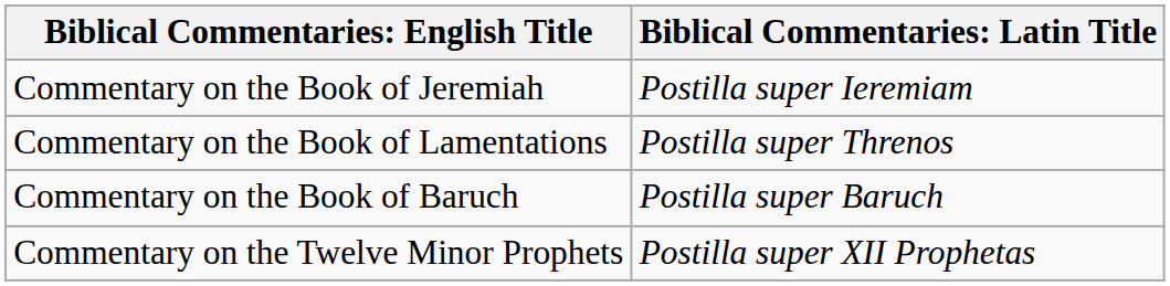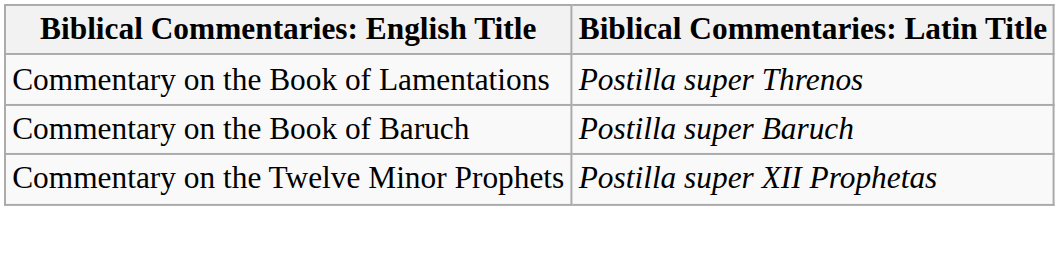 <table class="wikitable">
 <tr>
 <th>Biblical Commentaries: English Title</th>
 <th>Biblical Commentaries: Latin Title</th>
-</tr>
-<tr>
-<td>Commentary on the Book of Jeremiah</td>
-<td><em>Postilla super Ieremiam</em></td>
 </tr>
 <tr>
 <td>Commentary on the Book of Lamentations</td>
 <td><em>Postilla super Threnos</em></td>
 </tr>
 <tr>
 <td>Commentary on the Book of Baruch</td>
 <td><em>Postilla super Baruch</em></td>
 </tr>
 <tr>
 <td>Commentary on the Twelve Minor Prophets</td>
 <td><em>Postilla super XII Prophetas</em></td>
 </tr>
 </table>
